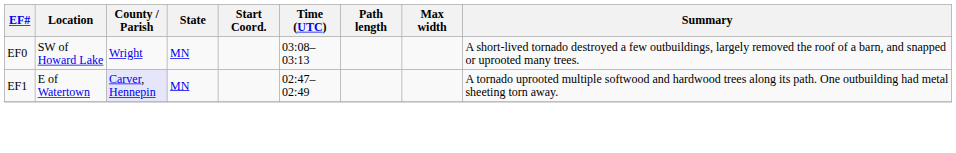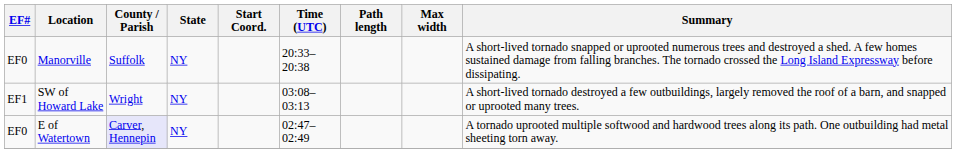 <table class="wikitable sortable" style="width:100%;">
 <tr>
 <th scope="col"  style="width:3%; text-align:center;"><a href='#'>EF#</a></th>
 <th scope="col"  style="width:7%; text-align:center;" class="unsortable">Location</th>
 <th scope="col"  style="width:6%; text-align:center;" class="unsortable">County / Parish</th>
 <th scope="col"  style="width:5%; text-align:center;">State</th>
 <th scope="col"  style="width:6%; text-align:center;">Start Coord.</th>
 <th scope="col"  style="width:6%; text-align:center;">Time (<a href='#'>UTC</a>)</th>
 <th scope="col"  style="width:6%; text-align:center;">Path length</th>
 <th scope="col"  style="width:6%; text-align:center;">Max width</th>
 <th scope="col" class="unsortable" style="width:48%; text-align:center;">Summary</th>
 </tr>
 <tr>
 <td bgcolor=>EF0</td>
+<td><a href='#'>Manorville</a></td>
+<td><a href='#'>Suffolk</a></td>
+<td><a href='#'>NY</a></td>
+<td></td>
+<td>20:33–20:38</td>
+<td></td>
+<td></td>
+<td>A short-lived tornado snapped or uprooted numerous trees and destroyed a shed. A few homes sustained damage from falling branches. The tornado crossed the <a href='#'>Long Island Expressway</a> before dissipating.</td>
+</tr>
+<tr>
+<td bgcolor=>EF1</td>
 <td>SW of <a href='#'>Howard Lake</a></td>
 <td><a href='#'>Wright</a></td>
-<td><a href='#'>MN</a></td>
+<td><a href='#'>NY</a></td>
 <td></td>
 <td>03:08–03:13</td>
 <td></td>
 <td></td>
 <td>A short-lived tornado destroyed a few outbuildings, largely removed the roof of a barn, and snapped or uprooted many trees.</td>
 </tr>
 <tr>
-<td bgcolor=>EF1</td>
+<td bgcolor=>EF0</td>
 <td>E of <a href='#'>Watertown</a></td>
 <td style="background: lavender;"><a href='#'>Carver</a>, <a href='#'>Hennepin</a></td>
-<td><a href='#'>MN</a></td>
+<td><a href='#'>NY</a></td>
 <td></td>
 <td>02:47–02:49</td>
 <td></td>
 <td></td>
 <td>A tornado uprooted multiple softwood and hardwood trees along its path. One outbuilding had metal sheeting torn away.</td>
 </tr>
 <tr>
 </tr>
 </table>
